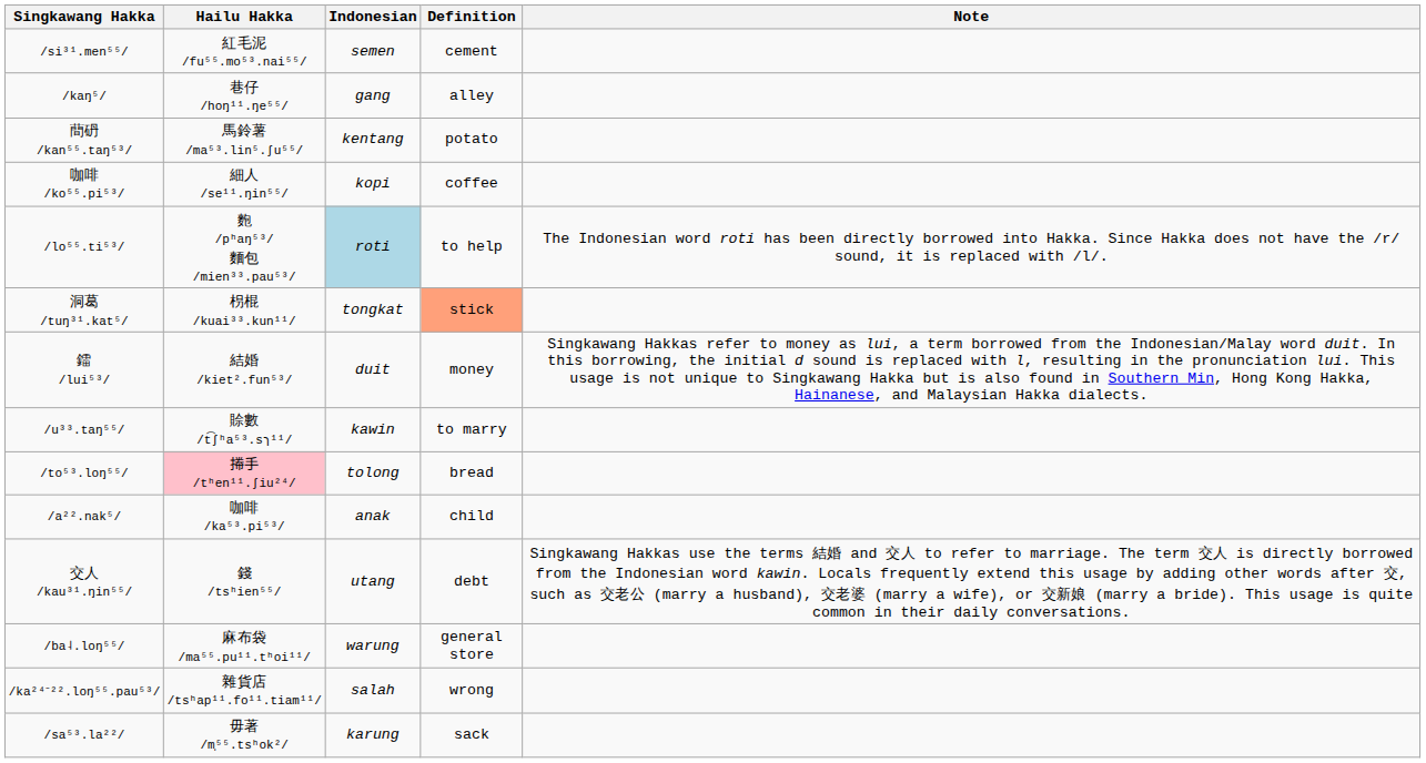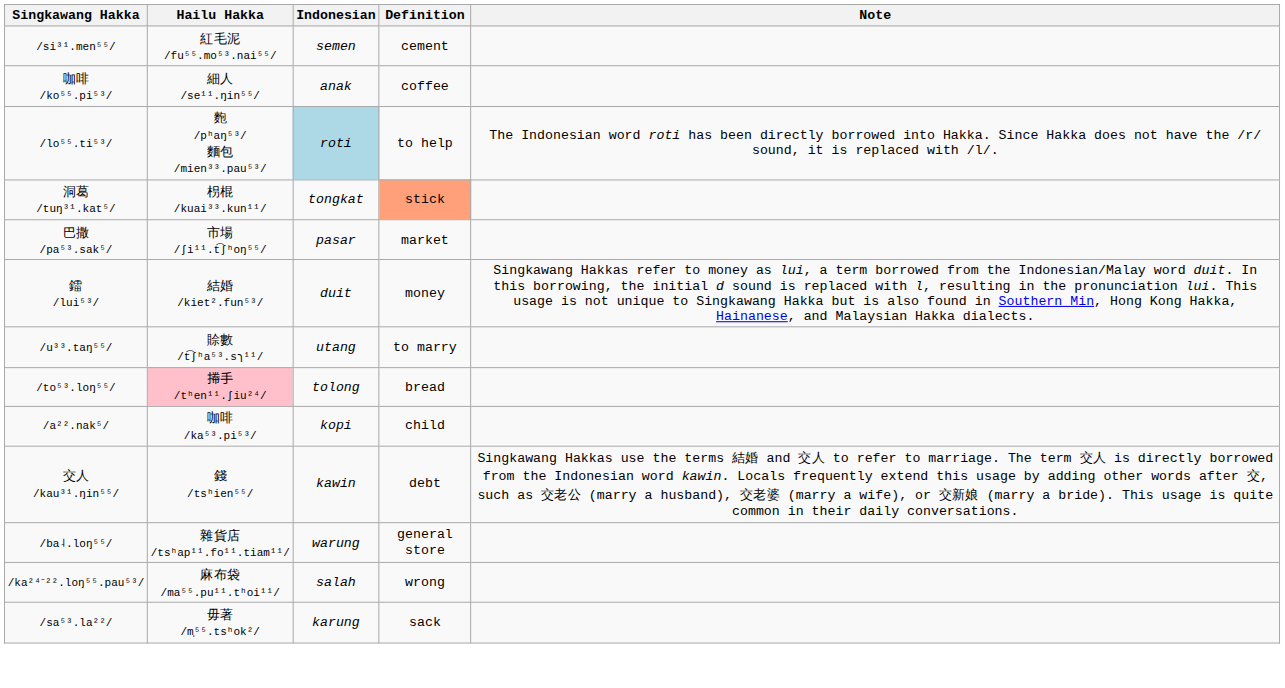 <table class="wikitable">
 <tr>
 <th>Singkawang Hakka</th>
 <th>Hailu Hakka</th>
 <th>Indonesian</th>
 <th>Definition</th>
 <th>Note</th>
 </tr>
 <tr align="center">
 <td><small>/si³¹.men⁵⁵/</small></td>
 <td>紅毛泥<br><small>/fu⁵⁵.mo⁵³.nai⁵⁵/</small></td>
 <td><em>semen</em></td>
 <td>cement</td>
 <td></td>
 </tr>
 <tr align="center">
-<td><small>/kaŋ⁵/</small></td>
-<td>巷仔<br><small>/hoŋ¹¹.ŋe⁵⁵/</small></td>
-<td><em>gang</em></td>
-<td>alley</td>
-<td></td>
-</tr>
-<tr align="center">
-<td>蕳砃<br><small>/kan⁵⁵.taŋ⁵³/</small></td>
-<td>馬鈴薯<br><small>/ma⁵³.lin⁵.ʃu⁵⁵/</small></td>
-<td><em>kentang</em></td>
-<td>potato</td>
-<td></td>
-</tr>
-<tr align="center">
 <td>咖啡<br><small>/ko⁵⁵.pi⁵³/</small></td>
 <td>細人<br><small>/se¹¹.ŋin⁵⁵/</small></td>
-<td><em>kopi</em></td>
+<td><em>anak</em></td>
 <td>coffee</td>
 <td></td>
 </tr>
 <tr align="center">
 <td><small>/lo⁵⁵.ti⁵³/</small></td>
 <td>麭<br><small>/pʰaŋ⁵³/</small><br>麵包<br><small>/mien³³.pau⁵³/</small></td>
 <td style="background: lightblue;"><em>roti</em></td>
 <td>to help</td>
 <td>The Indonesian word <em>roti</em> has been directly borrowed into Hakka. Since Hakka does not have the /r/ sound, it is replaced with /l/.</td>
 </tr>
 <tr align="center">
 <td>洞葛<br><small>/tuŋ³¹.kat⁵/</small></td>
 <td>枴棍<br><small>/kuai³³.kun¹¹/</small></td>
 <td><em>tongkat</em></td>
 <td style="background: lightsalmon;">stick</td>
 <td></td>
 </tr>
 <tr align="center">
+<td>巴撒<br><small>/pa⁵³.sak⁵/</small></td>
+<td>市場<br><small>/ʃi¹¹.t͡ʃʰoŋ⁵⁵/</small></td>
+<td><em>pasar</em></td>
+<td>market</td>
+<td></td>
+</tr>
+<tr align="center">
 <td>鐳<br><small>/lui⁵³/</small></td>
 <td>結婚<br><small>/kiet².fun⁵³/</small></td>
 <td><em>duit</em></td>
 <td>money</td>
 <td>Singkawang Hakkas refer to money as <em>lui</em>, a term borrowed from the Indonesian/Malay word <em>duit</em>. In this borrowing, the initial <em>d</em> sound is replaced with <em>l</em>, resulting in the pronunciation <em>lui</em>. This usage is not unique to Singkawang Hakka but is also found in <a href='#'>Southern Min</a>, Hong Kong Hakka, <a href='#'>Hainanese</a>, and Malaysian Hakka dialects.</td>
 </tr>
 <tr align="center">
 <td><small>/u³³.taŋ⁵⁵/</small></td>
 <td>賒數<br><small>/t͡ʃʰa⁵³.sɿ¹¹/</small></td>
-<td><em>kawin</em></td>
+<td><em>utang</em></td>
 <td>to marry</td>
 <td></td>
 </tr>
 <tr align="center">
 <td><small>/to⁵³.loŋ⁵⁵/</small></td>
 <td style="background: pink;">𢯭手<br><small>/tʰen¹¹.ʃiu²⁴/</small></td>
 <td><em>tolong</em></td>
 <td>bread</td>
 <td></td>
 </tr>
 <tr align="center">
 <td><small>/a²².nak⁵/</small></td>
 <td>咖啡<br><small>/ka⁵³.pi⁵³/</small></td>
-<td><em>anak</em></td>
+<td><em>kopi</em></td>
 <td>child</td>
 <td></td>
 </tr>
 <tr align="center">
 <td>交人<br><small>/kau³¹.ŋin⁵⁵/</small></td>
 <td>錢<br><small>/tsʰien⁵⁵/</small></td>
-<td><em>utang</em></td>
+<td><em>kawin</em></td>
 <td>debt</td>
 <td>Singkawang Hakkas use the terms 結婚 and 交人 to refer to marriage. The term 交人 is directly borrowed from the Indonesian word <em>kawin</em>. Locals frequently extend this usage by adding other words after 交, such as 交老公 (marry a husband), 交老婆 (marry a wife), or 交新娘 (marry a bride). This usage is quite common in their daily conversations.</td>
 </tr>
 <tr align="center">
 <td><small>/ba˨.loŋ⁵⁵/</small></td>
-<td>麻布袋<br><small>/ma⁵⁵.pu¹¹.tʰoi¹¹/</small></td>
+<td>雜貨店<br><small>/tsʰap¹¹.fo¹¹.tiam¹¹/</small></td>
 <td><em>warung</em></td>
 <td>general store</td>
 <td></td>
 </tr>
 <tr align="center">
 <td><small>/ka²⁴⁻²².loŋ⁵⁵.pau⁵³/</small></td>
-<td>雜貨店<br><small>/tsʰap¹¹.fo¹¹.tiam¹¹/</small></td>
+<td>麻布袋<br><small>/ma⁵⁵.pu¹¹.tʰoi¹¹/</small></td>
 <td><em>salah</em></td>
 <td>wrong</td>
 <td></td>
 </tr>
 <tr align="center">
 <td><small>/sa⁵³.la²²/</small></td>
 <td>毋著<br><small>/m̩⁵⁵.tsʰok²/</small></td>
 <td><em>karung</em></td>
 <td>sack</td>
 <td></td>
 </tr>
 </table>
